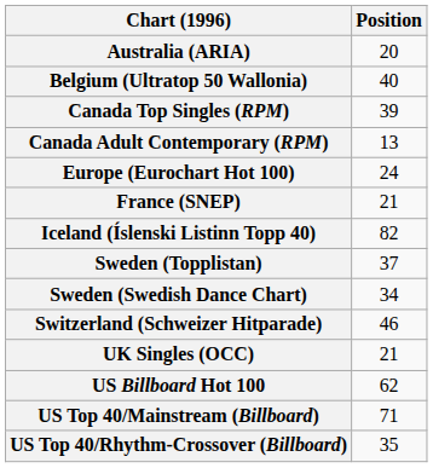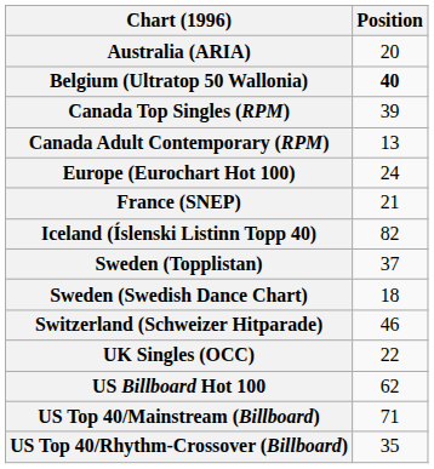 <table class="wikitable sortable plainrowheaders" style="text-align:center">
 <tr>
 <th scope="col">Chart (1996)</th>
 <th scope="col">Position</th>
 </tr>
 <tr>
 <th scope="row">Australia (ARIA)</th>
 <td>20</td>
 </tr>
 <tr>
 <th scope="row">Belgium (Ultratop 50 Wallonia)</th>
-<td>40</td>
+<td><strong>40</strong></td>
 </tr>
 <tr>
 <th scope="row">Canada Top Singles (<em>RPM</em>)</th>
 <td>39</td>
 </tr>
 <tr>
 <th scope="row">Canada Adult Contemporary (<em>RPM</em>)</th>
 <td>13</td>
 </tr>
 <tr>
 <th scope="row">Europe (Eurochart Hot 100)</th>
 <td>24</td>
 </tr>
 <tr>
 <th scope="row">France (SNEP)</th>
 <td>21</td>
 </tr>
 <tr>
 <th scope="row">Iceland (Íslenski Listinn Topp 40)</th>
 <td>82</td>
 </tr>
 <tr>
 <th scope="row">Sweden (Topplistan)</th>
 <td>37</td>
 </tr>
 <tr>
 <th scope="row">Sweden (Swedish Dance Chart)</th>
-<td>34</td>
+<td>18</td>
 </tr>
 <tr>
 <th scope="row">Switzerland (Schweizer Hitparade)</th>
 <td>46</td>
 </tr>
 <tr>
 <th scope="row">UK Singles (OCC)</th>
-<td>21</td>
+<td>22</td>
 </tr>
 <tr>
 <th scope="row">US <em>Billboard</em> Hot 100</th>
 <td>62</td>
 </tr>
 <tr>
 <th scope="row">US Top 40/Mainstream (<em>Billboard</em>)</th>
 <td>71</td>
 </tr>
 <tr>
 <th scope="row">US Top 40/Rhythm-Crossover (<em>Billboard</em>)</th>
 <td>35</td>
 </tr>
 </table>
